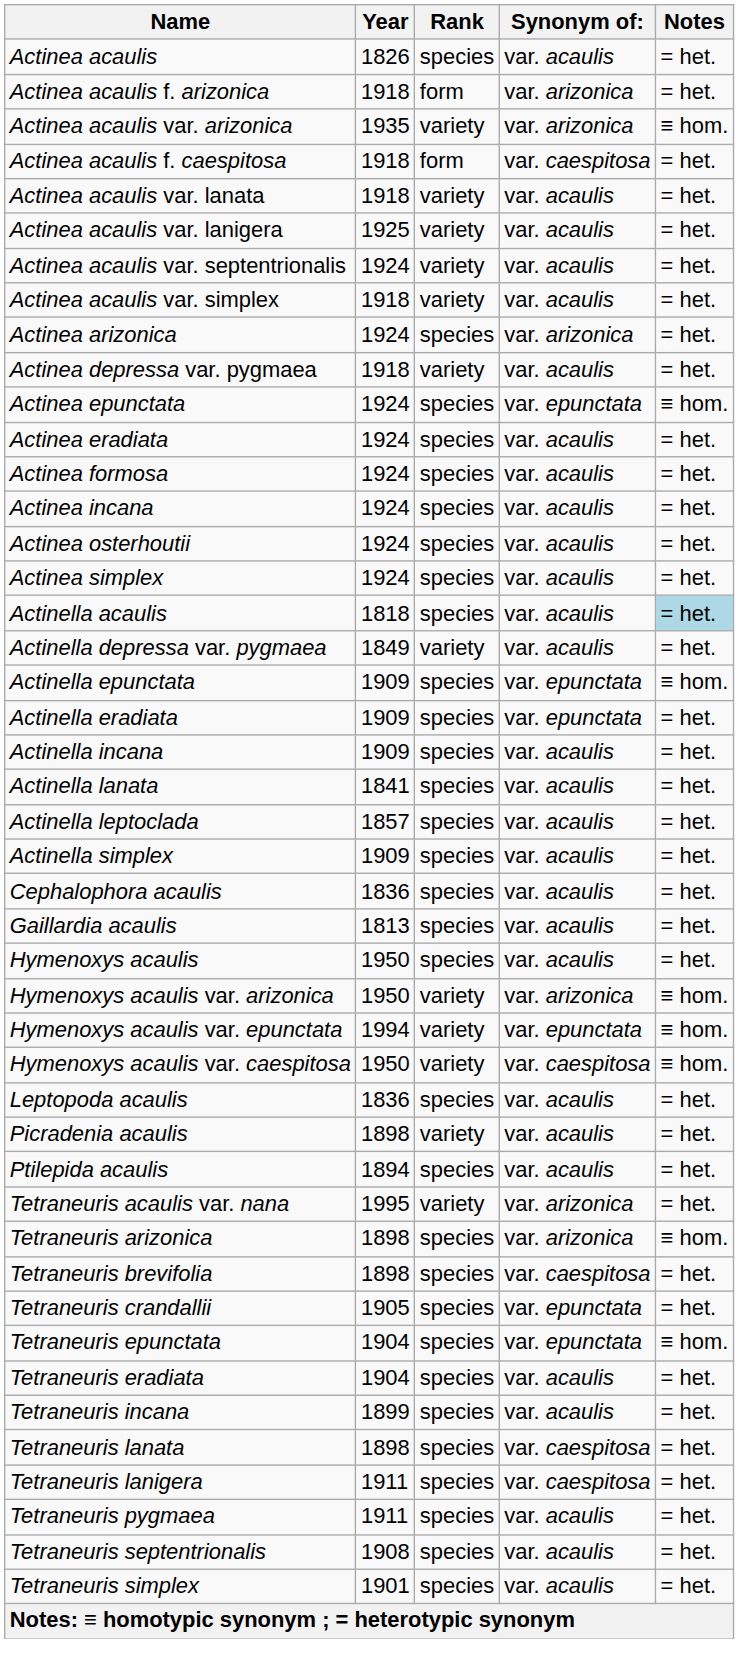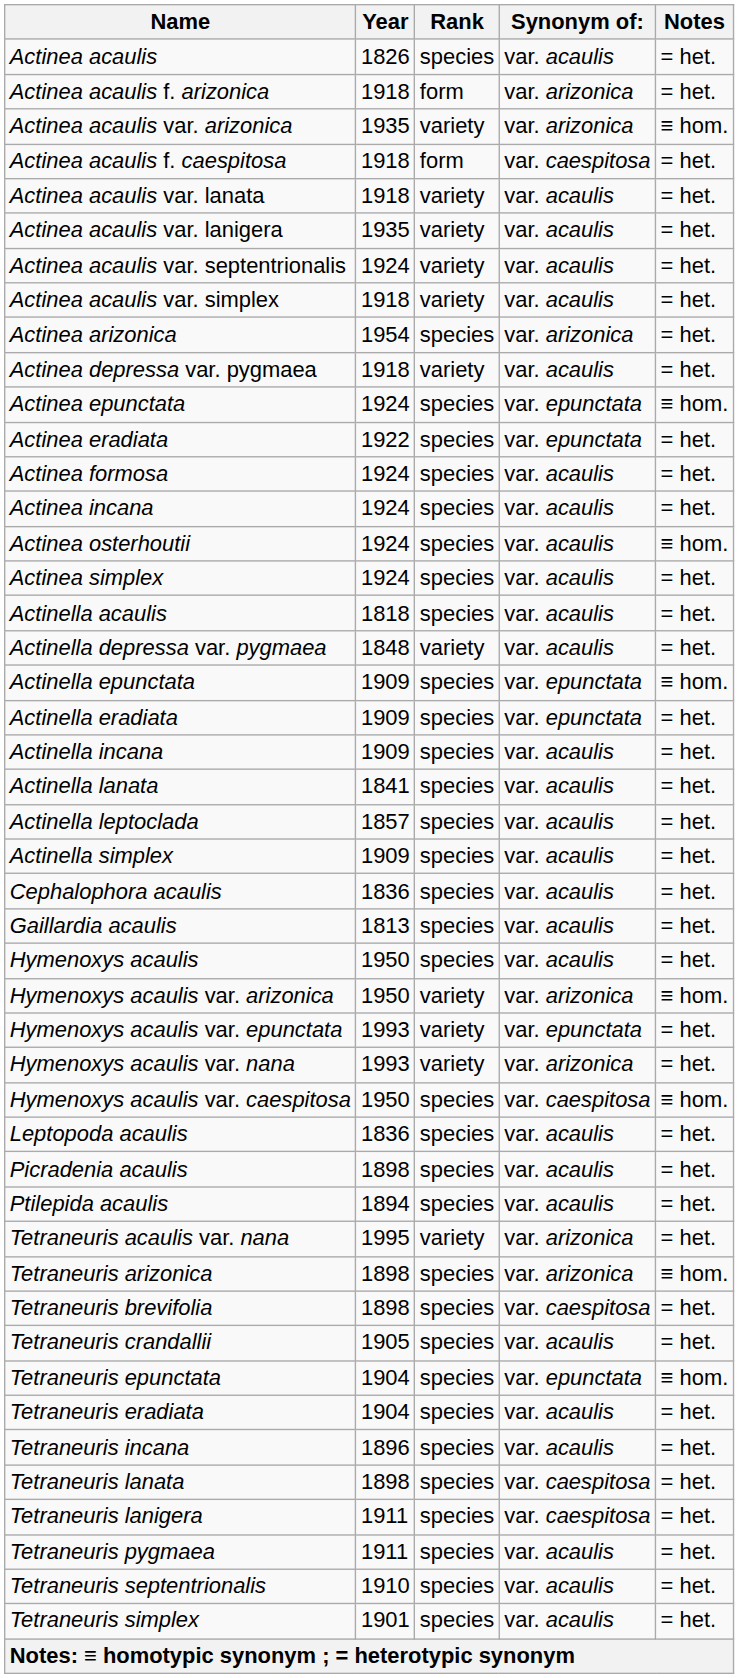 <table class="wikitable sortable mw-collapsible mw-collapsed" id="Synonyms">
 <tr>
 <th>Name</th>
 <th>Year</th>
 <th>Rank</th>
 <th>Synonym of:</th>
 <th>Notes</th>
 </tr>
 <tr>
 <td><em>Actinea acaulis</em> </td>
 <td>1826</td>
 <td>species</td>
 <td>var. <em>acaulis</em></td>
 <td>= het.</td>
 </tr>
 <tr>
 <td><em>Actinea acaulis</em> f. <em>arizonica</em> </td>
 <td>1918</td>
 <td>form</td>
 <td>var. <em>arizonica</em></td>
 <td>= het.</td>
 </tr>
 <tr>
 <td><em>Actinea acaulis</em> var. <em>arizonica</em> </td>
 <td>1935</td>
 <td>variety</td>
 <td>var. <em>arizonica</em></td>
 <td>≡ hom.</td>
 </tr>
 <tr>
 <td><em>Actinea acaulis</em> f. <em>caespitosa</em> </td>
 <td>1918</td>
 <td>form</td>
 <td>var. <em>caespitosa</em></td>
 <td>= het.</td>
 </tr>
 <tr>
 <td><em>Actinea acaulis</em> var. lanata </td>
 <td>1918</td>
 <td>variety</td>
 <td>var. <em>acaulis</em></td>
 <td>= het.</td>
 </tr>
 <tr>
 <td><em>Actinea acaulis</em> var. lanigera </td>
-<td>1925</td>
+<td>1935</td>
 <td>variety</td>
 <td>var. <em>acaulis</em></td>
 <td>= het.</td>
 </tr>
 <tr>
 <td><em>Actinea acaulis</em> var. septentrionalis </td>
 <td>1924</td>
 <td>variety</td>
 <td>var. <em>acaulis</em></td>
 <td>= het.</td>
 </tr>
 <tr>
 <td><em>Actinea acaulis</em> var. simplex </td>
 <td>1918</td>
 <td>variety</td>
 <td>var. <em>acaulis</em></td>
 <td>= het.</td>
 </tr>
 <tr>
 <td><em>Actinea arizonica</em> </td>
-<td>1924</td>
+<td>1954</td>
 <td>species</td>
 <td>var. <em>arizonica</em></td>
 <td>= het.</td>
 </tr>
 <tr>
 <td><em>Actinea depressa</em> var. pygmaea </td>
 <td>1918</td>
 <td>variety</td>
 <td>var. <em>acaulis</em></td>
 <td>= het.</td>
 </tr>
 <tr>
 <td><em>Actinea epunctata</em> </td>
 <td>1924</td>
 <td>species</td>
 <td>var. <em>epunctata</em></td>
 <td>≡ hom.</td>
 </tr>
 <tr>
 <td><em>Actinea eradiata</em> </td>
-<td>1924</td>
+<td>1922</td>
 <td>species</td>
-<td>var. <em>acaulis</em></td>
+<td>var. <em>epunctata</em></td>
 <td>= het.</td>
 </tr>
 <tr>
 <td><em>Actinea formosa</em> </td>
 <td>1924</td>
 <td>species</td>
 <td>var. <em>acaulis</em></td>
 <td>= het.</td>
 </tr>
 <tr>
 <td><em>Actinea incana</em> </td>
 <td>1924</td>
 <td>species</td>
 <td>var. <em>acaulis</em></td>
 <td>= het.</td>
 </tr>
 <tr>
 <td><em>Actinea osterhoutii</em> </td>
 <td>1924</td>
 <td>species</td>
 <td>var. <em>acaulis</em></td>
-<td>= het.</td>
+<td>≡ hom.</td>
 </tr>
 <tr>
 <td><em>Actinea simplex</em> </td>
 <td>1924</td>
 <td>species</td>
 <td>var. <em>acaulis</em></td>
 <td>= het.</td>
 </tr>
 <tr>
 <td><em>Actinella acaulis</em> </td>
 <td>1818</td>
 <td>species</td>
 <td>var. <em>acaulis</em></td>
-<td style="background: lightblue;">= het.</td>
+<td>= het.</td>
 </tr>
 <tr>
 <td><em>Actinella depressa</em> var. <em>pygmaea</em> </td>
-<td>1849</td>
+<td>1848</td>
 <td>variety</td>
 <td>var. <em>acaulis</em></td>
 <td>= het.</td>
 </tr>
 <tr>
 <td><em>Actinella epunctata</em> </td>
 <td>1909</td>
 <td>species</td>
 <td>var. <em>epunctata</em></td>
 <td>≡ hom.</td>
 </tr>
 <tr>
 <td><em>Actinella eradiata</em> </td>
 <td>1909</td>
 <td>species</td>
 <td>var. <em>epunctata</em></td>
 <td>= het.</td>
 </tr>
 <tr>
 <td><em>Actinella incana</em> </td>
 <td>1909</td>
 <td>species</td>
 <td>var. <em>acaulis</em></td>
 <td>= het.</td>
 </tr>
 <tr>
 <td><em>Actinella lanata</em> </td>
 <td>1841</td>
 <td>species</td>
 <td>var. <em>acaulis</em></td>
 <td>= het.</td>
 </tr>
 <tr>
 <td><em>Actinella leptoclada</em> </td>
 <td>1857</td>
 <td>species</td>
 <td>var. <em>acaulis</em></td>
 <td>= het.</td>
 </tr>
 <tr>
 <td><em>Actinella simplex</em> </td>
 <td>1909</td>
 <td>species</td>
 <td>var. <em>acaulis</em></td>
 <td>= het.</td>
 </tr>
 <tr>
 <td><em>Cephalophora acaulis</em> </td>
 <td>1836</td>
 <td>species</td>
 <td>var. <em>acaulis</em></td>
 <td>= het.</td>
 </tr>
 <tr>
 <td><em>Gaillardia acaulis</em> </td>
 <td>1813</td>
 <td>species</td>
 <td>var. <em>acaulis</em></td>
 <td>= het.</td>
 </tr>
 <tr>
 <td><em>Hymenoxys acaulis</em> </td>
 <td>1950</td>
 <td>species</td>
 <td>var. <em>acaulis</em></td>
 <td>= het.</td>
 </tr>
 <tr>
 <td><em>Hymenoxys acaulis</em> var. <em>arizonica</em> </td>
 <td>1950</td>
 <td>variety</td>
 <td>var. <em>arizonica</em></td>
 <td>≡ hom.</td>
 </tr>
 <tr>
 <td><em>Hymenoxys acaulis</em> var. <em>epunctata</em> </td>
-<td>1994</td>
+<td>1993</td>
 <td>variety</td>
 <td>var. <em>epunctata</em></td>
-<td>≡ hom.</td>
+<td>= het.</td>
+</tr>
+<tr>
+<td><em>Hymenoxys acaulis</em> var. <em>nana</em> </td>
+<td>1993</td>
+<td>variety</td>
+<td>var. <em>arizonica</em></td>
+<td>= het.</td>
 </tr>
 <tr>
 <td><em>Hymenoxys acaulis</em> var. <em>caespitosa</em> </td>
 <td>1950</td>
-<td>variety</td>
+<td>species</td>
 <td>var. <em>caespitosa</em></td>
 <td>≡ hom.</td>
 </tr>
 <tr>
 <td><em>Leptopoda acaulis</em> </td>
 <td>1836</td>
 <td>species</td>
 <td>var. <em>acaulis</em></td>
 <td>= het.</td>
 </tr>
 <tr>
 <td><em>Picradenia acaulis</em> </td>
 <td>1898</td>
-<td>variety</td>
+<td>species</td>
 <td>var. <em>acaulis</em></td>
 <td>= het.</td>
 </tr>
 <tr>
 <td><em>Ptilepida acaulis</em> </td>
 <td>1894</td>
 <td>species</td>
 <td>var. <em>acaulis</em></td>
 <td>= het.</td>
 </tr>
 <tr>
 <td><em>Tetraneuris acaulis</em> var. <em>nana</em> </td>
 <td>1995</td>
 <td>variety</td>
 <td>var. <em>arizonica</em></td>
 <td>= het.</td>
 </tr>
 <tr>
 <td><em>Tetraneuris arizonica</em> </td>
 <td>1898</td>
 <td>species</td>
 <td>var. <em>arizonica</em></td>
 <td>≡ hom.</td>
 </tr>
 <tr>
 <td><em>Tetraneuris brevifolia</em> </td>
 <td>1898</td>
 <td>species</td>
 <td>var. <em>caespitosa</em></td>
 <td>= het.</td>
 </tr>
 <tr>
 <td><em>Tetraneuris crandallii</em> </td>
 <td>1905</td>
 <td>species</td>
-<td>var. <em>epunctata</em></td>
+<td>var. <em>acaulis</em></td>
 <td>= het.</td>
 </tr>
 <tr>
 <td><em>Tetraneuris epunctata</em> </td>
 <td>1904</td>
 <td>species</td>
 <td>var. <em>epunctata</em></td>
 <td>≡ hom.</td>
 </tr>
 <tr>
 <td><em>Tetraneuris eradiata</em> </td>
 <td>1904</td>
 <td>species</td>
 <td>var. <em>acaulis</em></td>
 <td>= het.</td>
 </tr>
 <tr>
 <td><em>Tetraneuris incana</em> </td>
-<td>1899</td>
+<td>1896</td>
 <td>species</td>
 <td>var. <em>acaulis</em></td>
 <td>= het.</td>
 </tr>
 <tr>
 <td><em>Tetraneuris lanata</em> </td>
 <td>1898</td>
 <td>species</td>
 <td>var. <em>caespitosa</em></td>
 <td>= het.</td>
 </tr>
 <tr>
 <td><em>Tetraneuris lanigera</em> </td>
 <td>1911</td>
 <td>species</td>
 <td>var. <em>caespitosa</em></td>
 <td>= het.</td>
 </tr>
 <tr>
 <td><em>Tetraneuris pygmaea</em> </td>
 <td>1911</td>
 <td>species</td>
 <td>var. <em>acaulis</em></td>
 <td>= het.</td>
 </tr>
 <tr>
 <td><em>Tetraneuris septentrionalis</em> </td>
-<td>1908</td>
+<td>1910</td>
 <td>species</td>
 <td>var. <em>acaulis</em></td>
 <td>= het.</td>
 </tr>
 <tr>
 <td><em>Tetraneuris simplex</em> </td>
 <td>1901</td>
 <td>species</td>
 <td>var. <em>acaulis</em></td>
 <td>= het.</td>
 </tr>
 <tr>
 <th colspan=5 style="text-align: left;">Notes: ≡ homotypic synonym ; = heterotypic synonym</th>
 </tr>
 </table>
